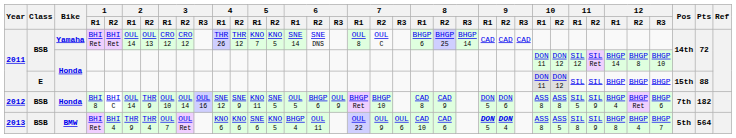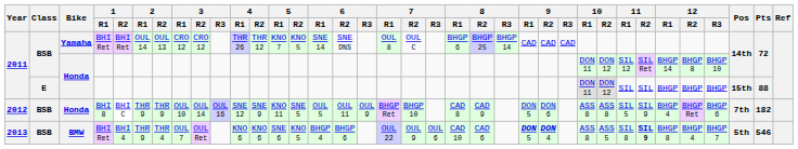 <table class="wikitable" style="text-align:center; font-size:85%">
 <tr>
 <th valign="middle" rowspan=2>Year</th>
 <th valign="middle" rowspan=2>Class</th>
 <th valign="middle" rowspan=2>Bike</th>
 <th colspan=2>1</th>
 <th colspan=2>2</th>
 <th colspan=3>3</th>
 <th colspan=2>4</th>
 <th colspan=2>5</th>
 <th colspan=3>6</th>
 <th colspan=3>7</th>
 <th colspan=3>8</th>
 <th colspan=3>9</th>
 <th colspan=2>10</th>
 <th colspan=2>11</th>
 <th colspan=3>12</th>
 <th rowspan=2>Pos</th>
 <th rowspan=2>Pts</th>
 <th rowspan=2>Ref</th>
 </tr>
 <tr>
 <th>R1</th>
 <th>R2</th>
 <th>R1</th>
 <th>R2</th>
 <th>R1</th>
 <th>R2</th>
 <th>R3</th>
 <th>R1</th>
 <th>R2</th>
 <th>R1</th>
 <th>R2</th>
 <th>R1</th>
 <th>R2</th>
 <th>R3</th>
 <th>R1</th>
 <th>R2</th>
 <th>R3</th>
 <th>R1</th>
 <th>R2</th>
 <th>R3</th>
 <th>R1</th>
 <th>R2</th>
 <th>R3</th>
 <th>R1</th>
 <th>R2</th>
 <th>R1</th>
 <th>R2</th>
 <th>R1</th>
 <th>R2</th>
 <th>R3</th>
 </tr>
 <tr>
 <th rowspan=3><a href='#'>2011</a></th>
 <th rowspan=2>BSB</th>
 <th><a href='#'>Yamaha</a></th>
 <td style="background:#EFCFFF;"><a href='#'>BHI</a><br><small>Ret</small></td>
 <td style="background:#EFCFFF;"><a href='#'>BHI</a><br><small>Ret</small></td>
 <td style="background:#DFFFDF;"><a href='#'>OUL</a><br><small>14</small></td>
 <td style="background:#DFFFDF;"><a href='#'>OUL</a><br><small>13</small></td>
 <td style="background:#DFFFDF;"><a href='#'>CRO</a><br><small>12</small></td>
 <td style="background:#DFFFDF;"><a href='#'>CRO</a><br><small>12</small></td>
 <td></td>
 <td style="background:#CFCFFF;"><a href='#'>THR</a><br><small>26</small></td>
 <td style="background:#DFFFDF;"><a href='#'>THR</a><br><small>12</small></td>
 <td style="background:#DFFFDF;"><a href='#'>KNO</a><br><small>7</small></td>
 <td style="background:#DFFFDF;"><a href='#'>KNO</a><br><small>5</small></td>
 <td style="background:#DFFFDF;"><a href='#'>SNE</a><br><small>14</small></td>
 <td><a href='#'>SNE</a><br><small>DNS</small></td>
 <td></td>
 <td style="background:#DFFFDF;"><a href='#'>OUL</a><br><small>8</small></td>
 <td><a href='#'>OUL</a><br><small>C</small></td>
 <td></td>
 <td style="background:#DFFFDF;"><a href='#'>BHGP</a><br><small>6</small></td>
 <td style="background:#CFCFFF;"><a href='#'>BHGP</a><br><small>25</small></td>
 <td style="background:#DFFFDF;"><a href='#'>BHGP</a><br><small>14</small></td>
 <td><a href='#'>CAD</a><br><small></small></td>
 <td><a href='#'>CAD</a><br><small></small></td>
 <td><a href='#'>CAD</a><br><small></small></td>
 <td></td>
 <td></td>
 <td></td>
 <td></td>
 <td></td>
 <td></td>
 <td></td>
 <th rowspan=2>14th</th>
 <th rowspan=2>72</th>
 <th rowspan=3></th>
 </tr>
 <tr>
 <th rowspan=2><a href='#'>Honda</a></th>
 <td></td>
 <td></td>
 <td></td>
 <td></td>
 <td></td>
 <td></td>
 <td></td>
 <td></td>
 <td></td>
 <td></td>
 <td></td>
 <td></td>
 <td></td>
 <td></td>
 <td></td>
 <td></td>
 <td></td>
 <td></td>
 <td></td>
 <td></td>
 <td></td>
 <td></td>
 <td></td>
 <td style="background:#DFFFDF;"><a href='#'>DON</a><br><small>11</small></td>
 <td style="background:#DFFFDF;"><a href='#'>DON</a><br><small>12</small></td>
 <td style="background:#DFFFDF;"><a href='#'>SIL</a><br><small>12</small></td>
 <td style="background:#EFCFFF;"><a href='#'>SIL</a><br><small>Ret</small></td>
 <td style="background:#DFFFDF;"><a href='#'>BHGP</a><br><small>14</small></td>
 <td style="background:#DFFFDF;"><a href='#'>BHGP</a><br><small>8</small></td>
 <td style="background:#DFFFDF;"><a href='#'>BHGP</a><br><small>10</small></td>
 </tr>
 <tr>
 <th><strong><span>E</span></strong></th>
 <td></td>
 <td></td>
 <td></td>
 <td></td>
 <td></td>
 <td></td>
 <td></td>
 <td></td>
 <td></td>
 <td></td>
 <td></td>
 <td></td>
 <td></td>
 <td></td>
 <td></td>
 <td></td>
 <td></td>
 <td></td>
 <td></td>
 <td></td>
 <td></td>
 <td></td>
 <td></td>
 <td style="background:#DFDFDF;"><a href='#'>DON</a><br><small>11</small></td>
 <td style="background:#DFDFDF;"><a href='#'>DON</a><br><small>12</small></td>
 <td><a href='#'>SIL</a></td>
 <td><a href='#'>SIL</a></td>
 <td><a href='#'>BHGP</a></td>
 <td><a href='#'>BHGP</a></td>
 <td><a href='#'>BHGP</a></td>
 <th>15th</th>
 <th>88</th>
 </tr>
 <tr>
 <th><a href='#'>2012</a></th>
 <th>BSB</th>
 <th><a href='#'>Honda</a></th>
 <td style="background:#DFFFDF;"><a href='#'>BHI</a><br><small>8</small></td>
 <td style="background:#ffffff;"><a href='#'>BHI</a><br><small>C</small></td>
-<td style="background:#DFFFDF;"><a href='#'>OUL</a><br><small>14</small></td>
+<td style="background:#DFFFDF;"><a href='#'>THR</a><br><small>9</small></td>
 <td style="background:#DFFFDF;"><a href='#'>THR</a><br><small>9</small></td>
 <td style="background:#DFFFDF;"><a href='#'>OUL</a><br><small>10</small></td>
 <td style="background:#DFFFDF;"><a href='#'>OUL</a><br><small>14</small></td>
 <td style="background:#CFCFFF;"><a href='#'>OUL</a><br><small>16</small></td>
 <td style="background:#DFFFDF;"><a href='#'>SNE</a><br><small>12</small></td>
 <td style="background:#DFFFDF;"><a href='#'>SNE</a><br><small>9</small></td>
 <td style="background:#DFFFDF;"><a href='#'>KNO</a><br><small>11</small></td>
 <td style="background:#DFFFDF;"><a href='#'>SNE</a><br><small>5</small></td>
 <td style="background:#DFFFDF;"><a href='#'>OUL</a><br><small>5</small></td>
-<td style="background:#DFFFDF;"><a href='#'>BHGP</a><br><small>6</small></td>
+<td style="background:#DFFFDF;"><a href='#'>OUL</a><br><small>11</small></td>
 <td style="background:#DFFFDF;"><a href='#'>OUL</a><br><small>9</small></td>
 <td style="background:#EFCFFF;"><a href='#'>BHGP</a><br><small>Ret</small></td>
 <td style="background:#DFFFDF;"><a href='#'>BHGP</a><br><small>10</small></td>
 <td></td>
 <td style="background:#DFFFDF;"><a href='#'>CAD</a><br><small>8</small></td>
 <td style="background:#DFFFDF;"><a href='#'>CAD</a><br><small>9</small></td>
 <td></td>
 <td style="background:#DFFFDF;"><a href='#'>DON</a><br><small>5</small></td>
 <td style="background:#DFFFDF;"><a href='#'>DON</a><br><small>6</small></td>
 <td></td>
 <td style="background:#DFFFDF;"><a href='#'>ASS</a><br><small>8</small></td>
 <td style="background:#DFFFDF;"><a href='#'>ASS</a><br><small>8</small></td>
 <td style="background:#DFFFDF;"><a href='#'>SIL</a><br><small>5</small></td>
 <td style="background:#DFFFDF;"><a href='#'>SIL</a><br><small>9</small></td>
 <td style="background:#DFFFDF;"><a href='#'>BHGP</a><br><small>4</small></td>
 <td style="background:#EFCFFF;"><a href='#'>BHGP</a><br><small>Ret</small></td>
 <td style="background:#DFFFDF;"><a href='#'>BHGP</a><br><small>6</small></td>
 <th>7th</th>
 <th>182</th>
 <th></th>
 </tr>
 <tr>
 <th><a href='#'>2013</a></th>
 <th>BSB</th>
 <th><a href='#'>BMW</a></th>
 <td style="background:#EFCFFF;"><a href='#'>BHI</a><br><small>Ret</small></td>
 <td style="background:#DFFFDF;"><a href='#'>BHI</a><br><small>4</small></td>
 <td style="background:#DFFFDF;"><a href='#'>THR</a><br><small>9</small></td>
 <td style="background:#DFFFDF;"><a href='#'>THR</a><br><small>4</small></td>
 <td style="background:#DFFFDF;"><a href='#'>OUL</a><br><small>7</small></td>
 <td style="background:#EFCFFF;"><a href='#'>OUL</a><br><small>Ret</small></td>
 <td></td>
 <td style="background:#DFFFDF;"><a href='#'>KNO</a><br><small>6</small></td>
 <td style="background:#DFFFDF;"><a href='#'>KNO</a><br><small>6</small></td>
 <td style="background:#DFFFDF;"><a href='#'>SNE</a><br><small>6</small></td>
 <td style="background:#DFFFDF;"><a href='#'>KNO</a><br><small>5</small></td>
 <td style="background:#DFFFDF;"><a href='#'>BHGP</a><br><small>4</small></td>
-<td style="background:#DFFFDF;"><a href='#'>OUL</a><br><small>11</small></td>
+<td style="background:#DFFFDF;"><a href='#'>BHGP</a><br><small>6</small></td>
 <td></td>
 <td style="background:#CFCFFF;"><a href='#'>OUL</a><br><small>22</small></td>
 <td style="background:#DFFFDF;"><a href='#'>OUL</a><br><small>9</small></td>
 <td style="background:#DFFFDF;"><a href='#'>OUL</a><br><small>6</small></td>
 <td style="background:#DFFFDF;"><a href='#'>CAD</a><br><small>10</small></td>
 <td style="background:#DFFFDF;"><a href='#'>CAD</a><br><small>6</small></td>
 <td></td>
 <td style="background:#DFFFDF;"><strong><em><a href='#'>DON</a></em></strong><br><small>5</small></td>
 <td style="background:#DFFFDF;"><strong><em><a href='#'>DON</a></em></strong><br><small>4</small></td>
 <td></td>
 <td style="background:#DFFFDF;"><a href='#'>ASS</a><br><small>8</small></td>
 <td style="background:#DFFFDF;"><a href='#'>ASS</a><br><small>5</small></td>
 <td style="background:#DFFFDF;"><a href='#'>SIL</a><br><small>8</small></td>
-<td style="background:#DFFFDF;"><a href='#'>SIL</a><br><small>9</small></td>
+<td style="background:#DFFFDF;"><strong><a href='#'>SIL</a><br><small>9</small></strong></td>
 <td style="background:#DFFFDF;"><a href='#'>BHGP</a><br><small>8</small></td>
 <td style="background:#DFFFDF;"><a href='#'>BHGP</a><br><small>4</small></td>
 <td style="background:#DFFFDF;"><a href='#'>BHGP</a><br><small>7</small></td>
 <th>5th</th>
-<th>564</th>
+<th>546</th>
 <th></th>
 </tr>
 </table>
